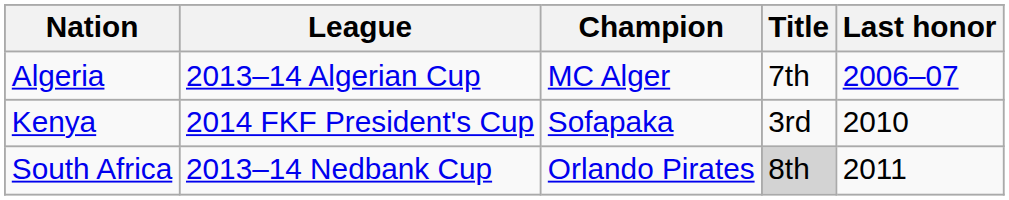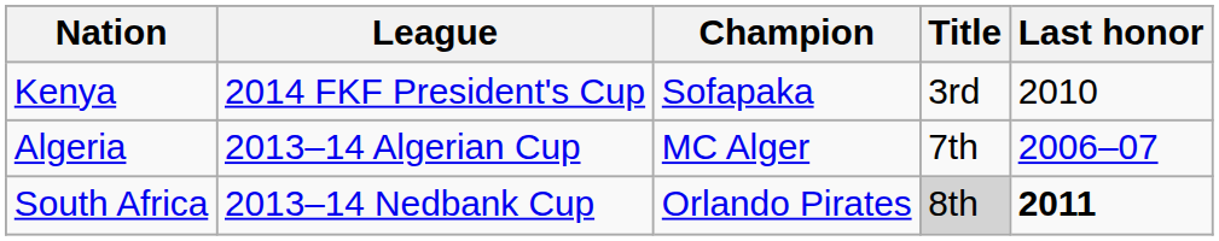 <table class="wikitable sortable">
 <tr>
 <th>Nation</th>
 <th>League</th>
 <th>Champion</th>
 <th>Title</th>
 <th>Last honor</th>
 </tr>
 <tr>
+<td> <a href='#'>Kenya</a></td>
+<td><a href='#'>2014 FKF President's Cup</a></td>
+<td><a href='#'>Sofapaka</a></td>
+<td>3rd</td>
+<td>2010</td>
+</tr>
+<tr>
 <td> <a href='#'>Algeria</a></td>
 <td><a href='#'>2013–14 Algerian Cup</a></td>
 <td><a href='#'>MC Alger</a></td>
 <td>7th</td>
 <td><a href='#'>2006–07</a></td>
 </tr>
 <tr>
-<td> <a href='#'>Kenya</a></td>
-<td><a href='#'>2014 FKF President's Cup</a></td>
-<td><a href='#'>Sofapaka</a></td>
-<td>3rd</td>
-<td>2010</td>
-</tr>
-<tr>
 <td> <a href='#'>South Africa</a></td>
 <td><a href='#'>2013–14 Nedbank Cup</a></td>
 <td><a href='#'>Orlando Pirates</a></td>
 <td style="background: lightgrey;">8th</td>
-<td>2011</td>
+<td><strong>2011</strong></td>
 </tr>
 </table>
